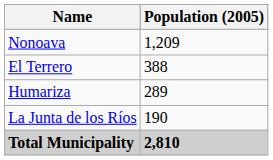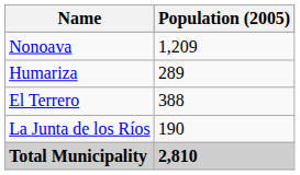 <table class="wikitable">
 <tr style="background:#000000; color:black;">
 <th><strong>Name</strong></th>
 <th><strong>Population (2005)</strong></th>
 </tr>
 <tr>
 <td><a href='#'>Nonoava</a></td>
 <td>1,209</td>
 </tr>
 <tr>
+<td><a href='#'>Humariza</a></td>
+<td>289</td>
+</tr>
+<tr>
 <td><a href='#'>El Terrero</a></td>
 <td>388</td>
-</tr>
-<tr>
-<td><a href='#'>Humariza</a></td>
-<td>289</td>
 </tr>
 <tr>
 <td><a href='#'>La Junta de los Ríos</a></td>
 <td>190</td>
 </tr>
 <tr style="background:#CFCFCF;">
 <td><strong>Total Municipality</strong></td>
 <td><strong>2,810</strong></td>
 </tr>
 </table>
